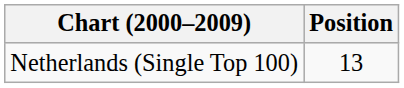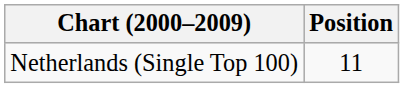 <table class="wikitable">
 <tr>
 <th>Chart (2000–2009)</th>
 <th>Position</th>
 </tr>
 <tr>
 <td>Netherlands (Single Top 100)</td>
-<td align="center">13</td>
+<td align="center">11</td>
 </tr>
 </table>
